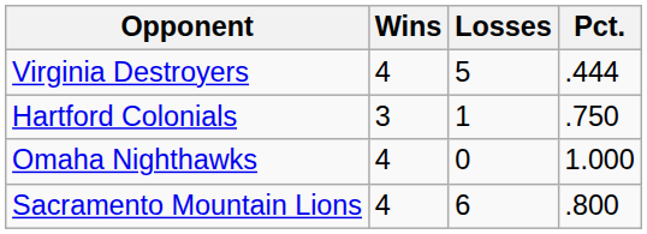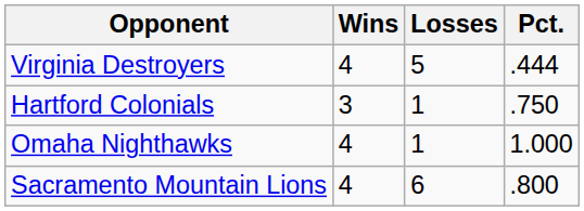 <table class="wikitable">
 <tr>
 <th>Opponent</th>
 <th>Wins</th>
 <th>Losses</th>
 <th>Pct.</th>
 </tr>
 <tr>
 <td><a href='#'>Virginia Destroyers</a></td>
 <td>4</td>
 <td>5</td>
 <td>.444</td>
 </tr>
 <tr>
 <td><a href='#'>Hartford Colonials</a></td>
 <td>3</td>
 <td>1</td>
 <td>.750</td>
 </tr>
 <tr>
 <td><a href='#'>Omaha Nighthawks</a></td>
 <td>4</td>
-<td>0</td>
+<td>1</td>
 <td>1.000</td>
 </tr>
 <tr>
 <td><a href='#'>Sacramento Mountain Lions</a></td>
 <td>4</td>
 <td>6</td>
 <td>.800</td>
 </tr>
 </table>
